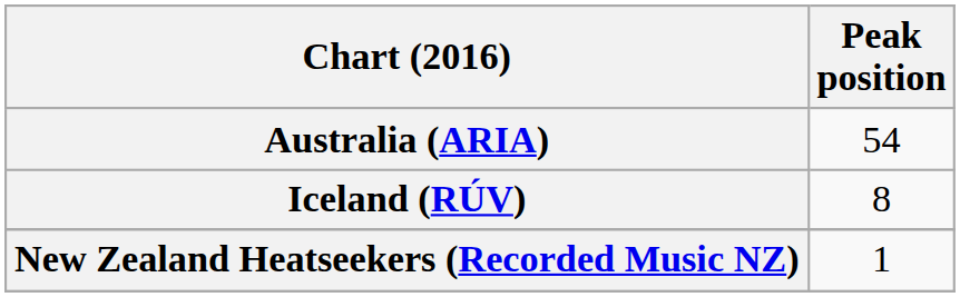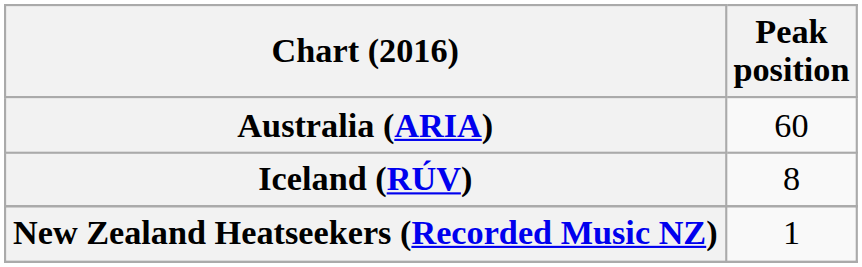 <table class="wikitable plainrowheaders sortable" style="text-align:center;">
 <tr>
 <th scope="col">Chart (2016)</th>
 <th scope="col">Peak<br>position</th>
 </tr>
 <tr>
 <th scope="row">Australia (<a href='#'>ARIA</a>)</th>
-<td>54</td>
+<td>60</td>
 </tr>
 <tr>
 <th scope="row">Iceland (<a href='#'>RÚV</a>)</th>
 <td>8</td>
 </tr>
 <tr>
 </tr>
 <tr>
 <th scope="row">New Zealand Heatseekers (<a href='#'>Recorded Music NZ</a>)</th>
 <td>1</td>
 </tr>
 <tr>
 </tr>
 <tr>
 </tr>
 <tr>
 </tr>
 <tr>
 </tr>
 </table>
